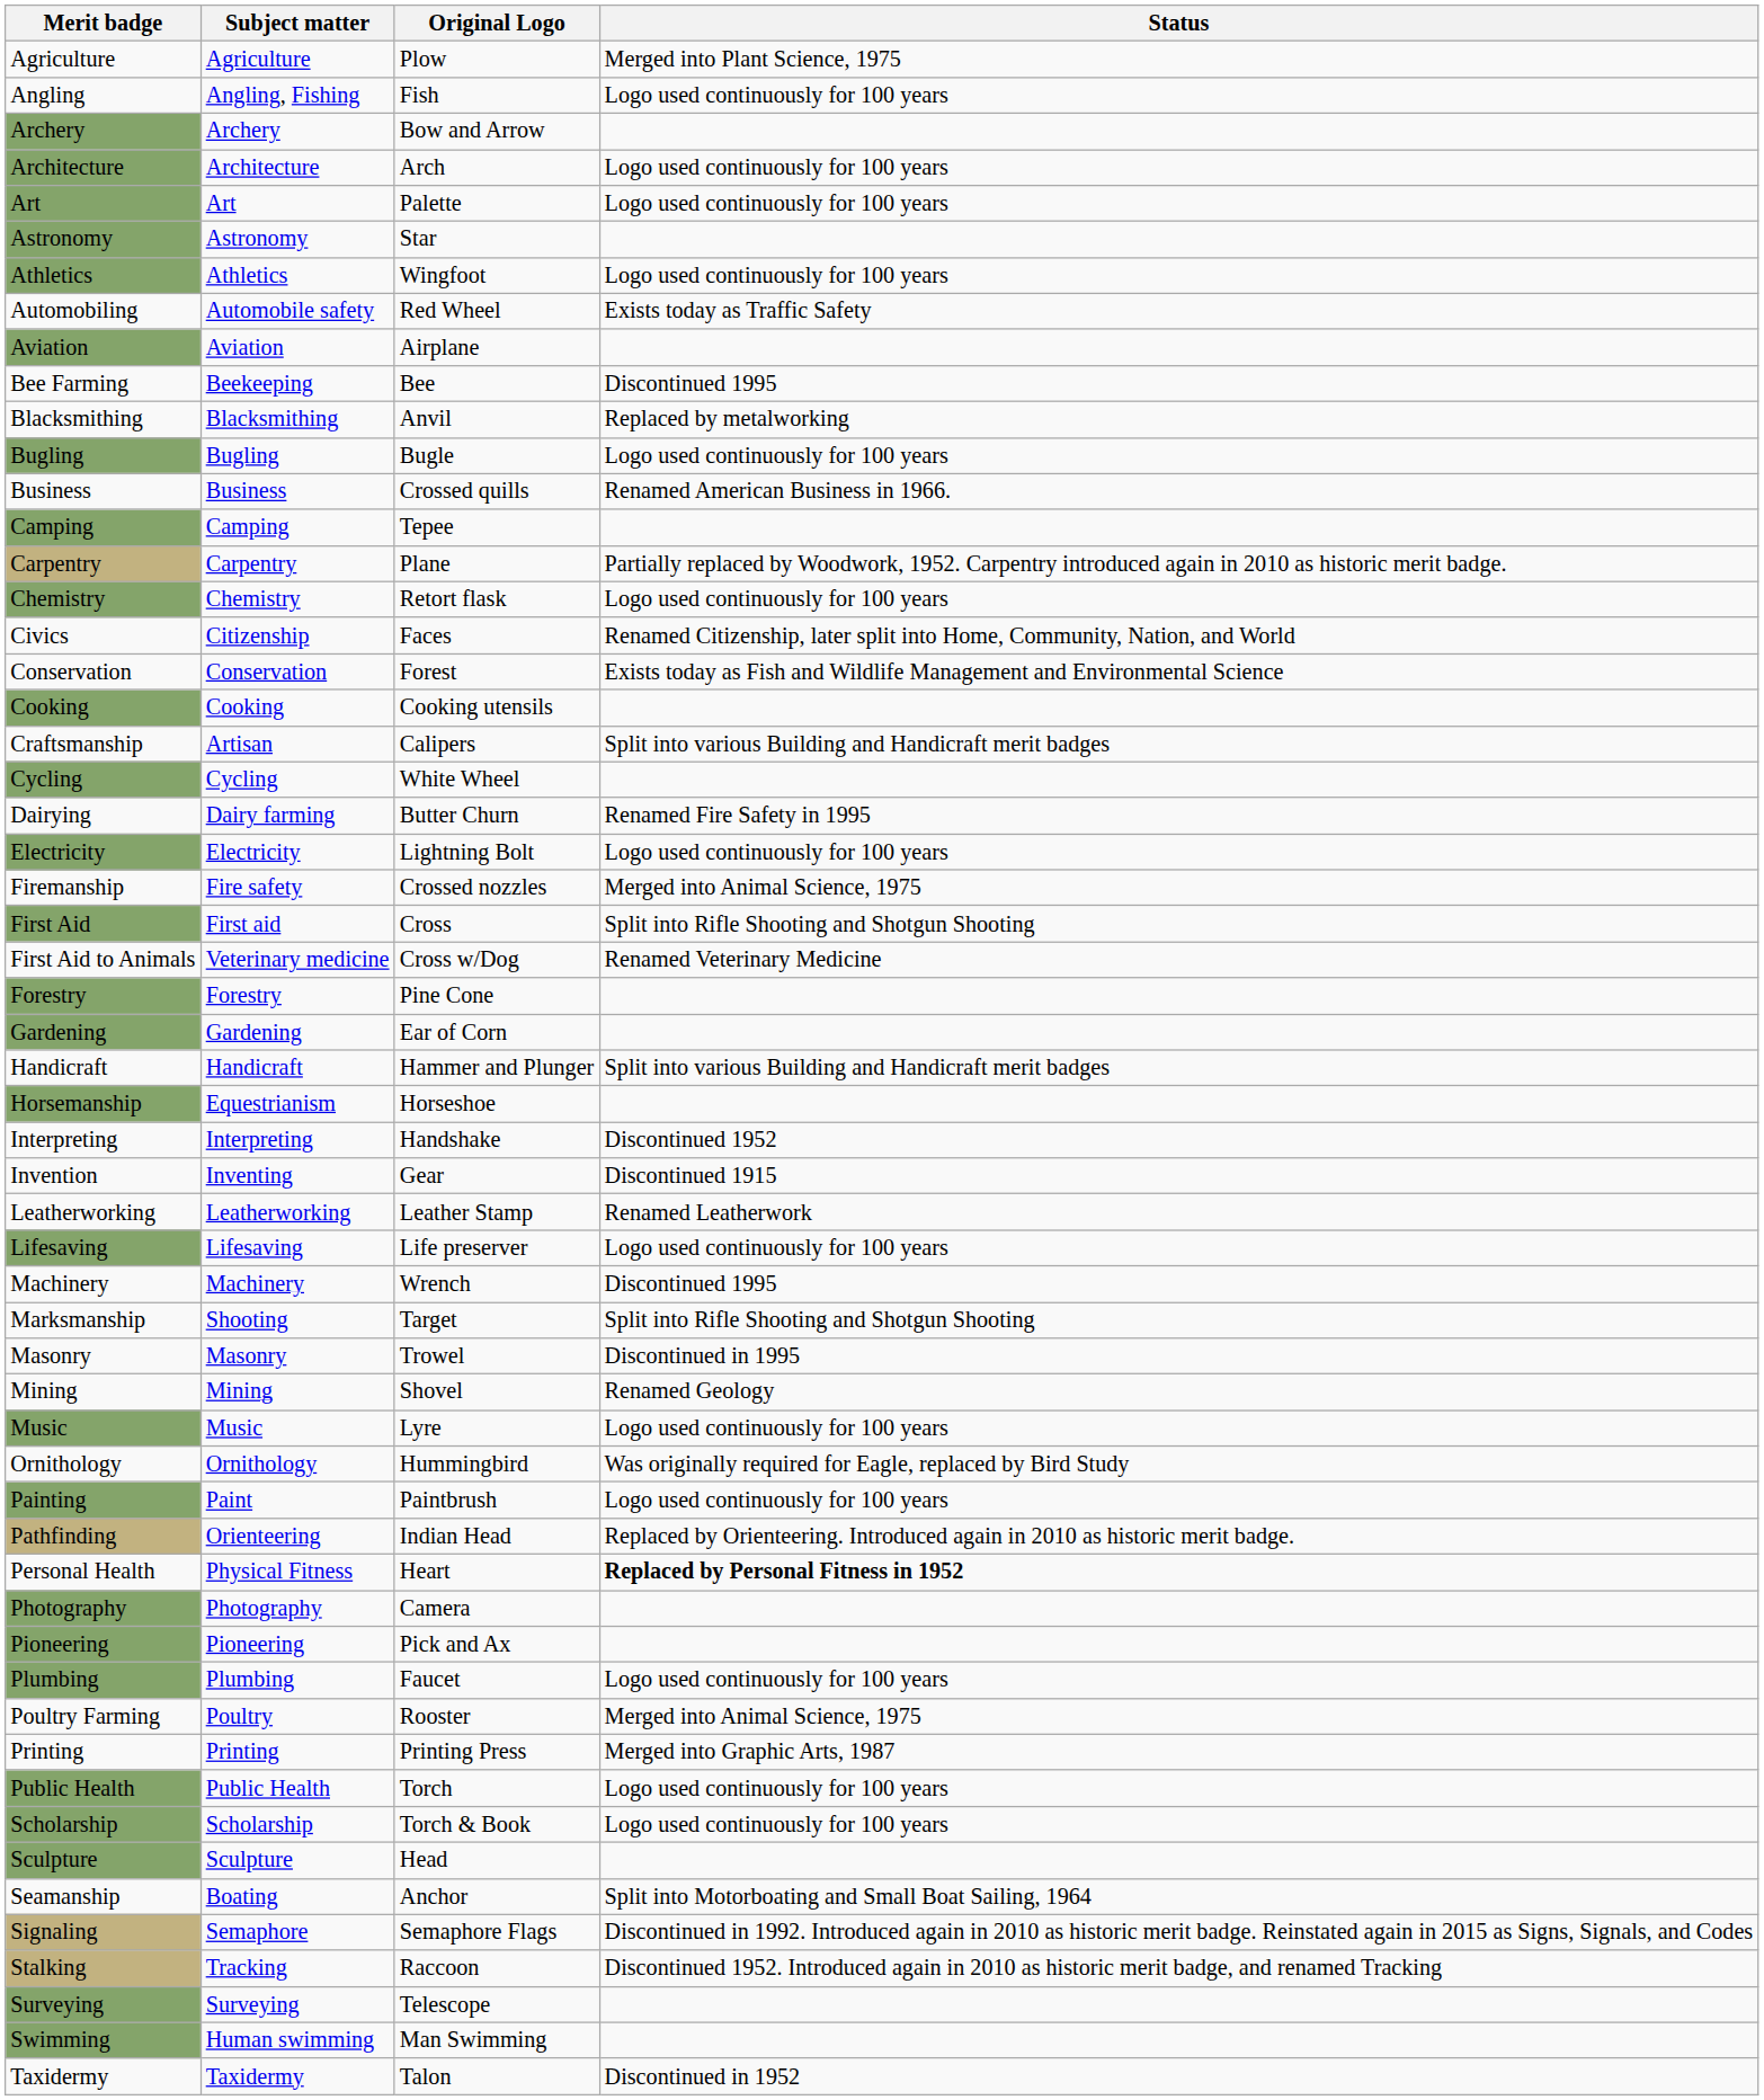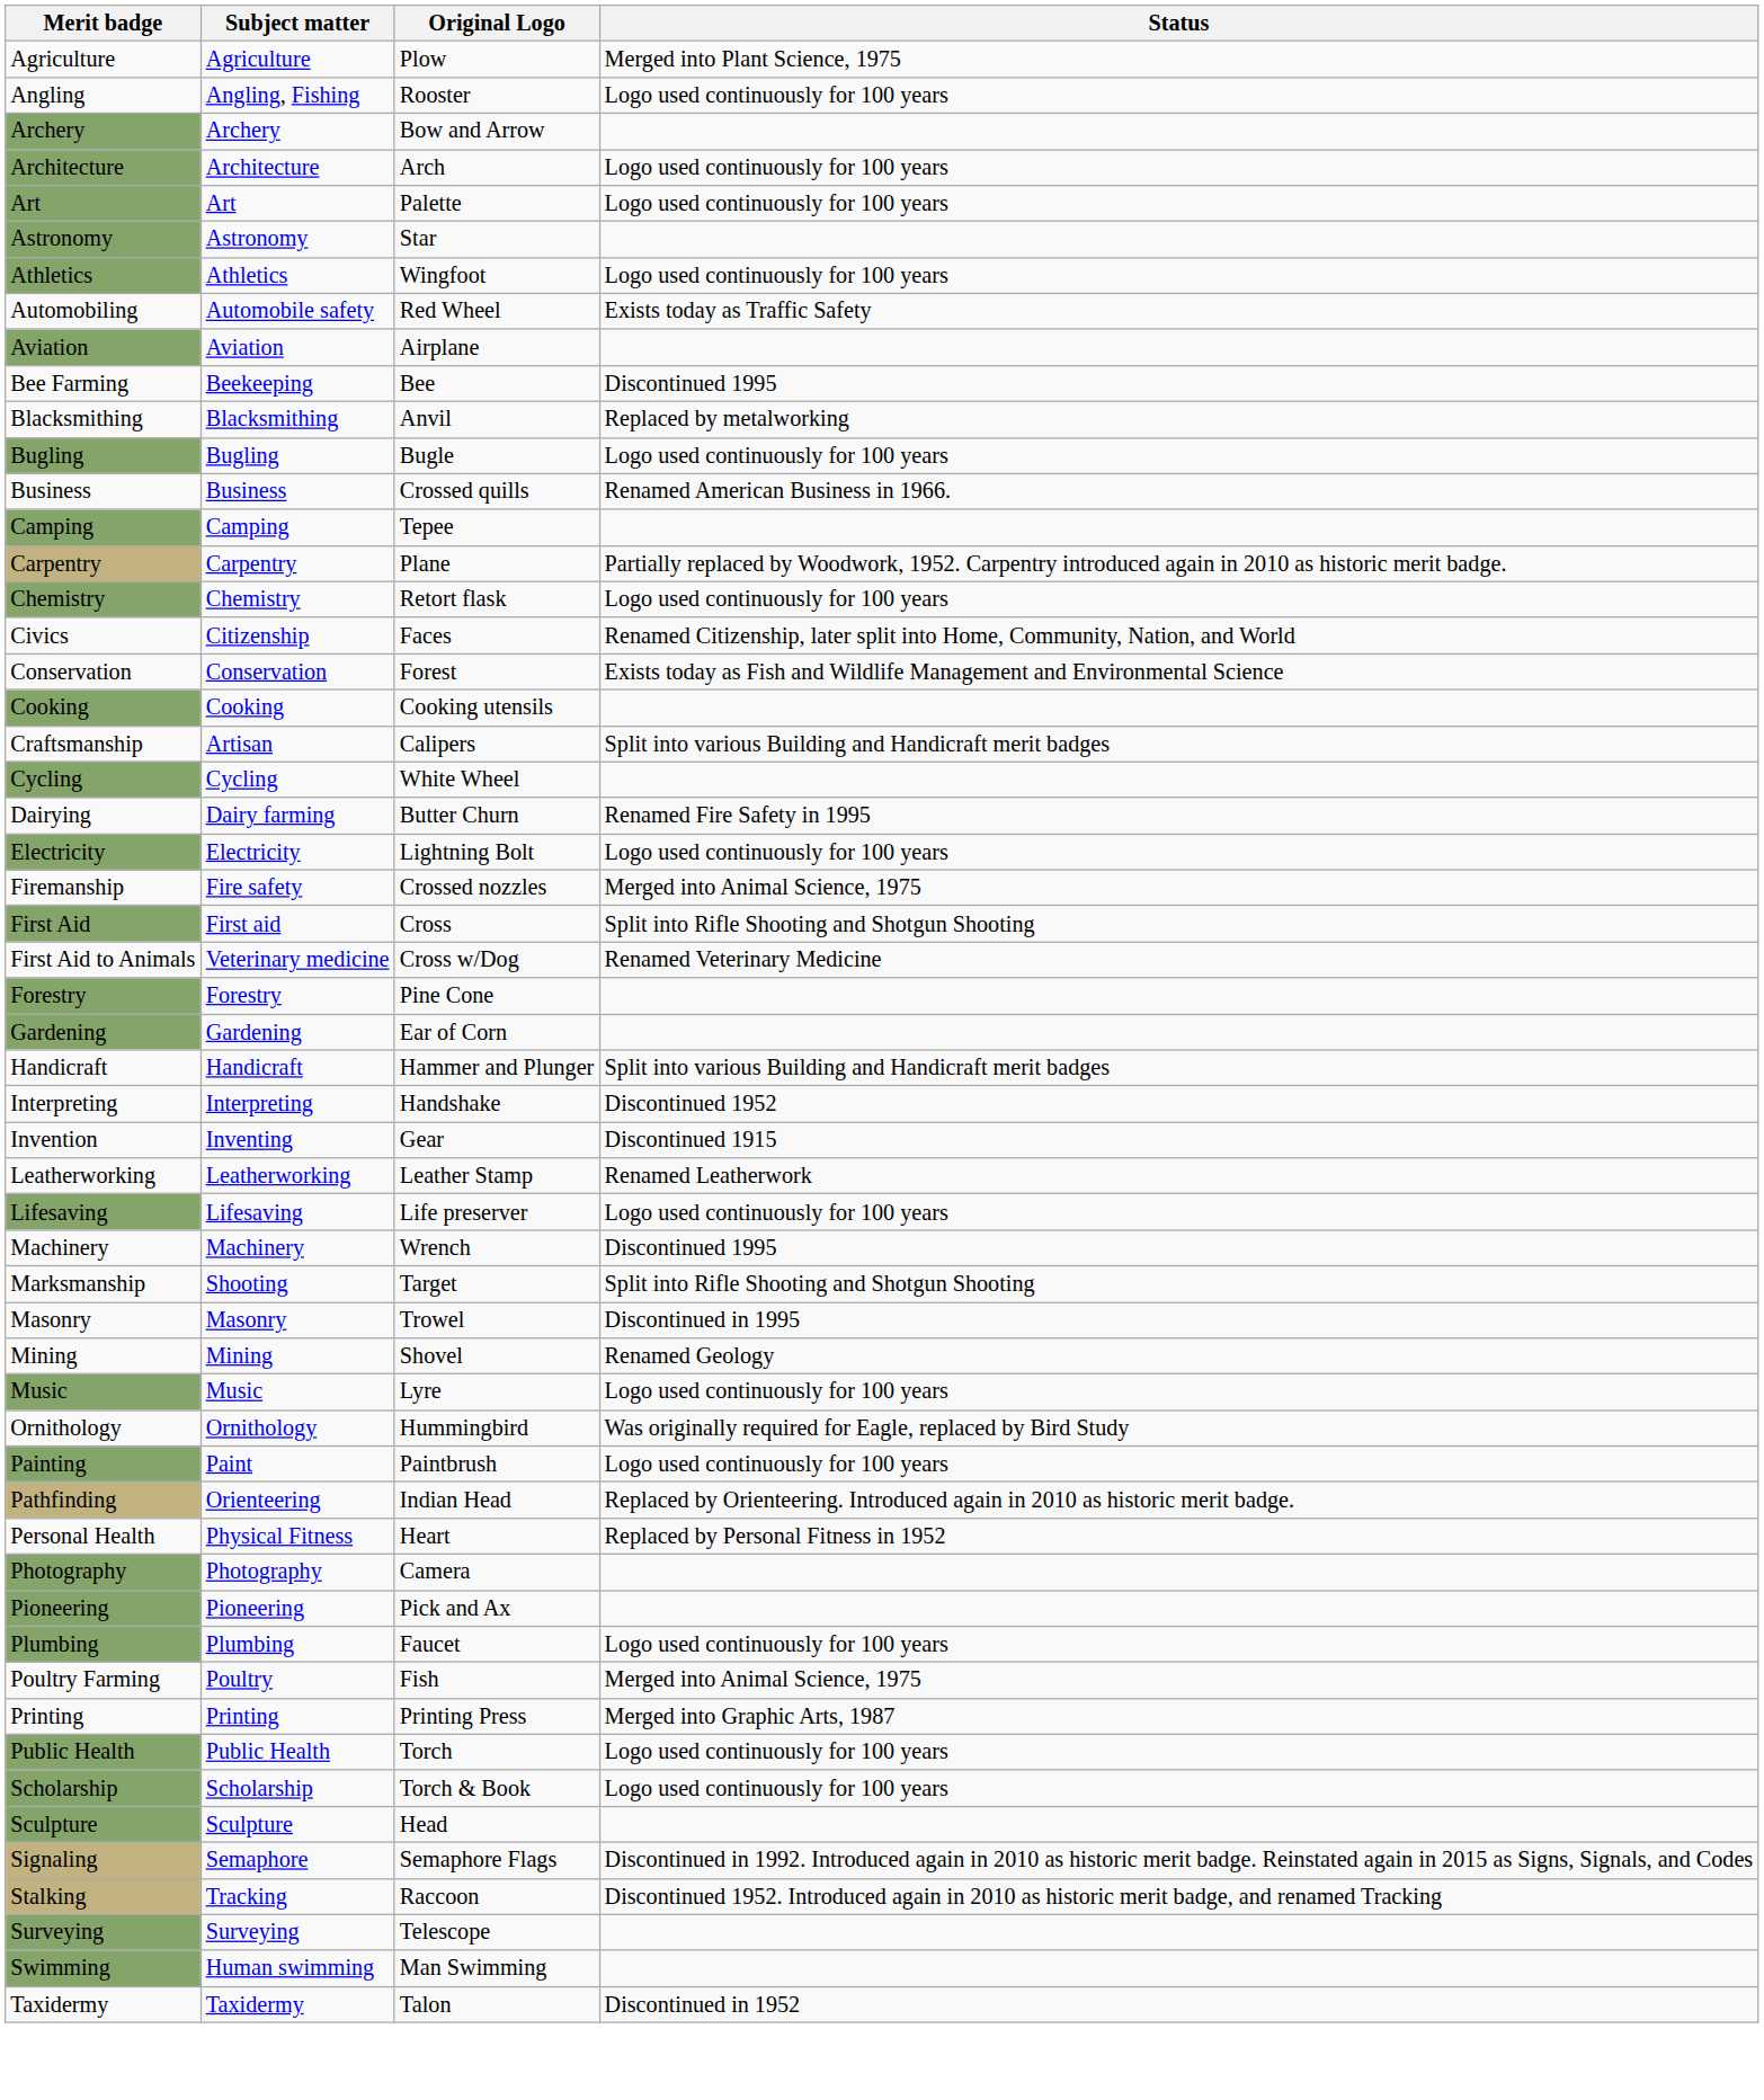 <table class="wikitable">
 <tr>
 <th>Merit badge</th>
 <th>Subject matter</th>
 <th>Original Logo</th>
 <th>Status</th>
 </tr>
 <tr>
 <td>Agriculture</td>
 <td><a href='#'>Agriculture</a></td>
 <td>Plow</td>
 <td>Merged into Plant Science, 1975</td>
 </tr>
 <tr>
 <td>Angling</td>
 <td><a href='#'>Angling</a>, <a href='#'>Fishing</a></td>
-<td>Fish</td>
+<td>Rooster</td>
 <td>Logo used continuously for 100 years</td>
 </tr>
 <tr>
 <td style="background:#84a46a;">Archery</td>
 <td><a href='#'>Archery</a></td>
 <td>Bow and Arrow</td>
 <td></td>
 </tr>
 <tr>
 <td style="background:#84A46A;">Architecture</td>
 <td><a href='#'>Architecture</a></td>
 <td>Arch</td>
 <td>Logo used continuously for 100 years</td>
 </tr>
 <tr>
 <td style="background:#84A46A;">Art</td>
 <td><a href='#'>Art</a></td>
 <td>Palette</td>
 <td>Logo used continuously for 100 years</td>
 </tr>
 <tr>
 <td style="background:#84A46A;">Astronomy</td>
 <td><a href='#'>Astronomy</a></td>
 <td>Star</td>
 <td></td>
 </tr>
 <tr>
 <td style="background:#84A46A;">Athletics</td>
 <td><a href='#'>Athletics</a></td>
 <td>Wingfoot</td>
 <td>Logo used continuously for 100 years</td>
 </tr>
 <tr>
 <td>Automobiling</td>
 <td><a href='#'>Automobile safety</a></td>
 <td>Red Wheel</td>
 <td>Exists today as Traffic Safety</td>
 </tr>
 <tr>
 <td style="background:#84A46A;">Aviation</td>
 <td><a href='#'>Aviation</a></td>
 <td>Airplane</td>
 <td></td>
 </tr>
 <tr>
 <td>Bee Farming</td>
 <td><a href='#'>Beekeeping</a></td>
 <td>Bee</td>
 <td>Discontinued 1995</td>
 </tr>
 <tr>
 <td>Blacksmithing</td>
 <td><a href='#'>Blacksmithing</a></td>
 <td>Anvil</td>
 <td>Replaced by metalworking</td>
 </tr>
 <tr>
 <td style="background:#84A46A;">Bugling</td>
 <td><a href='#'>Bugling</a></td>
 <td>Bugle</td>
 <td>Logo used continuously for 100 years</td>
 </tr>
 <tr>
 <td>Business</td>
 <td><a href='#'>Business</a></td>
 <td>Crossed quills</td>
 <td>Renamed American Business in 1966.</td>
 </tr>
 <tr>
 <td style="background:#84A46A;">Camping</td>
 <td><a href='#'>Camping</a></td>
 <td>Tepee</td>
 <td></td>
 </tr>
 <tr>
 <td style="background:#C2B280;">Carpentry</td>
 <td><a href='#'>Carpentry</a></td>
 <td>Plane</td>
 <td>Partially replaced by Woodwork, 1952. Carpentry introduced again in 2010 as historic merit badge.</td>
 </tr>
 <tr>
 <td style="background:#84A46A;">Chemistry</td>
 <td><a href='#'>Chemistry</a></td>
 <td>Retort flask</td>
 <td>Logo used continuously for 100 years</td>
 </tr>
 <tr>
 <td>Civics</td>
 <td><a href='#'>Citizenship</a></td>
 <td>Faces</td>
 <td>Renamed Citizenship, later split into Home, Community, Nation, and World</td>
 </tr>
 <tr>
 <td>Conservation</td>
 <td><a href='#'>Conservation</a></td>
 <td>Forest</td>
 <td>Exists today as Fish and Wildlife Management and Environmental Science</td>
 </tr>
 <tr>
 <td style="background:#84A46A;">Cooking</td>
 <td><a href='#'>Cooking</a></td>
 <td>Cooking utensils</td>
 <td></td>
 </tr>
 <tr>
 <td>Craftsmanship</td>
 <td><a href='#'>Artisan</a></td>
 <td>Calipers</td>
 <td>Split into various Building and Handicraft merit badges</td>
 </tr>
 <tr>
 <td style="background:#84A46A;">Cycling</td>
 <td><a href='#'>Cycling</a></td>
 <td>White Wheel</td>
 <td></td>
 </tr>
 <tr>
 <td>Dairying</td>
 <td><a href='#'>Dairy farming</a></td>
 <td>Butter Churn</td>
 <td>Renamed Fire Safety in 1995</td>
 </tr>
 <tr>
 <td style="background:#84A46A;">Electricity</td>
 <td><a href='#'>Electricity</a></td>
 <td>Lightning Bolt</td>
 <td>Logo used continuously for 100 years</td>
 </tr>
 <tr>
 <td>Firemanship</td>
 <td><a href='#'>Fire safety</a></td>
 <td>Crossed nozzles</td>
 <td>Merged into Animal Science, 1975</td>
 </tr>
 <tr>
 <td style="background:#84A46A;">First Aid</td>
 <td><a href='#'>First aid</a></td>
 <td>Cross</td>
 <td>Split into Rifle Shooting and Shotgun Shooting</td>
 </tr>
 <tr>
 <td>First Aid to Animals</td>
 <td><a href='#'>Veterinary medicine</a></td>
 <td>Cross w/Dog</td>
 <td>Renamed Veterinary Medicine</td>
 </tr>
 <tr>
 <td style="background:#84A46A;">Forestry</td>
 <td><a href='#'>Forestry</a></td>
 <td>Pine Cone</td>
 <td></td>
 </tr>
 <tr>
 <td style="background:#84A46A;">Gardening</td>
 <td><a href='#'>Gardening</a></td>
 <td>Ear of Corn</td>
 <td></td>
 </tr>
 <tr>
 <td>Handicraft</td>
 <td><a href='#'>Handicraft</a></td>
 <td>Hammer and Plunger</td>
 <td>Split into various Building and Handicraft merit badges</td>
 </tr>
 <tr>
-<td style="background:#84A46A;">Horsemanship</td>
-<td><a href='#'>Equestrianism</a></td>
-<td>Horseshoe</td>
-<td></td>
-</tr>
-<tr>
 <td>Interpreting</td>
 <td><a href='#'>Interpreting</a></td>
 <td>Handshake</td>
 <td>Discontinued 1952</td>
 </tr>
 <tr>
 <td>Invention</td>
 <td><a href='#'>Inventing</a></td>
 <td>Gear</td>
 <td>Discontinued 1915</td>
 </tr>
 <tr>
 <td>Leatherworking</td>
 <td><a href='#'>Leatherworking</a></td>
 <td>Leather Stamp</td>
 <td>Renamed Leatherwork</td>
 </tr>
 <tr>
 <td style="background:#84A46A;">Lifesaving</td>
 <td><a href='#'>Lifesaving</a></td>
 <td>Life preserver</td>
 <td>Logo used continuously for 100 years</td>
 </tr>
 <tr>
 <td>Machinery</td>
 <td><a href='#'>Machinery</a></td>
 <td>Wrench</td>
 <td>Discontinued 1995</td>
 </tr>
 <tr>
 <td>Marksmanship</td>
 <td><a href='#'>Shooting</a></td>
 <td>Target</td>
 <td>Split into Rifle Shooting and Shotgun Shooting</td>
 </tr>
 <tr>
 <td>Masonry</td>
 <td><a href='#'>Masonry</a></td>
 <td>Trowel</td>
 <td>Discontinued in 1995</td>
 </tr>
 <tr>
 <td>Mining</td>
 <td><a href='#'>Mining</a></td>
 <td>Shovel</td>
 <td>Renamed Geology</td>
 </tr>
 <tr>
 <td style="background:#84A46A;">Music</td>
 <td><a href='#'>Music</a></td>
 <td>Lyre</td>
 <td>Logo used continuously for 100 years</td>
 </tr>
 <tr>
 <td>Ornithology</td>
 <td><a href='#'>Ornithology</a></td>
 <td>Hummingbird</td>
 <td>Was originally required for Eagle, replaced by Bird Study</td>
 </tr>
 <tr>
 <td style="background:#84A46A;">Painting</td>
 <td><a href='#'>Paint</a></td>
 <td>Paintbrush</td>
 <td>Logo used continuously for 100 years</td>
 </tr>
 <tr>
 <td style="background:#C2B280;">Pathfinding</td>
 <td><a href='#'>Orienteering</a></td>
 <td>Indian Head</td>
 <td>Replaced by Orienteering. Introduced again in 2010 as historic merit badge.</td>
 </tr>
 <tr>
 <td>Personal Health</td>
 <td><a href='#'>Physical Fitness</a></td>
 <td>Heart</td>
-<td><strong>Replaced by Personal Fitness in 1952</strong></td>
+<td>Replaced by Personal Fitness in 1952</td>
 </tr>
 <tr>
 <td style="background:#84A46A;">Photography</td>
 <td><a href='#'>Photography</a></td>
 <td>Camera</td>
 <td></td>
 </tr>
 <tr>
 <td style="background:#84A46A;">Pioneering</td>
 <td><a href='#'>Pioneering</a></td>
 <td>Pick and Ax</td>
 <td></td>
 </tr>
 <tr>
 <td style="background:#84A46A;">Plumbing</td>
 <td><a href='#'>Plumbing</a></td>
 <td>Faucet</td>
 <td>Logo used continuously for 100 years</td>
 </tr>
 <tr>
 <td>Poultry Farming</td>
 <td><a href='#'>Poultry</a></td>
-<td>Rooster</td>
+<td>Fish</td>
 <td>Merged into Animal Science, 1975</td>
 </tr>
 <tr>
 <td>Printing</td>
 <td><a href='#'>Printing</a></td>
 <td>Printing Press</td>
 <td>Merged into Graphic Arts, 1987</td>
 </tr>
 <tr>
 <td style="background:#84A46A;">Public Health</td>
 <td><a href='#'>Public Health</a></td>
 <td>Torch</td>
 <td>Logo used continuously for 100 years</td>
 </tr>
 <tr>
 <td style="background:#84A46A;">Scholarship</td>
 <td><a href='#'>Scholarship</a></td>
 <td>Torch & Book</td>
 <td>Logo used continuously for 100 years</td>
 </tr>
 <tr>
 <td style="background:#84A46A;">Sculpture</td>
 <td><a href='#'>Sculpture</a></td>
 <td>Head</td>
 <td></td>
-</tr>
-<tr>
-<td>Seamanship</td>
-<td><a href='#'>Boating</a></td>
-<td>Anchor</td>
-<td>Split into Motorboating and Small Boat Sailing, 1964</td>
 </tr>
 <tr>
 <td style="background:#C2B280;">Signaling</td>
 <td><a href='#'>Semaphore</a></td>
 <td>Semaphore Flags</td>
 <td>Discontinued in 1992. Introduced again in 2010 as historic merit badge. Reinstated again in 2015 as Signs, Signals, and Codes</td>
 </tr>
 <tr>
 <td style="background:#C2B280;">Stalking</td>
 <td><a href='#'>Tracking</a></td>
 <td>Raccoon</td>
 <td>Discontinued 1952. Introduced again in 2010 as historic merit badge, and renamed Tracking</td>
 </tr>
 <tr>
 <td style="background:#84A46A;">Surveying</td>
 <td><a href='#'>Surveying</a></td>
 <td>Telescope</td>
 <td></td>
 </tr>
 <tr>
 <td style="background:#84A46A;">Swimming</td>
 <td><a href='#'>Human swimming</a></td>
 <td>Man Swimming</td>
 <td></td>
 </tr>
 <tr>
 <td>Taxidermy</td>
 <td><a href='#'>Taxidermy</a></td>
 <td>Talon</td>
 <td>Discontinued in 1952</td>
 </tr>
 </table>
